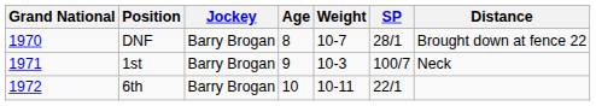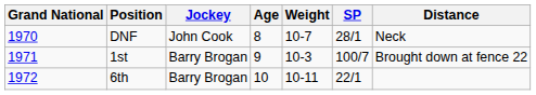 <table class="wikitable sortable">
 <tr>
 <th>Grand National</th>
 <th>Position</th>
 <th><a href='#'>Jockey</a></th>
 <th>Age</th>
 <th>Weight</th>
 <th><a href='#'>SP</a></th>
 <th>Distance</th>
 </tr>
 <tr>
 <td><a href='#'>1970</a></td>
 <td>DNF</td>
-<td>Barry Brogan</td>
+<td>John Cook</td>
 <td>8</td>
 <td>10-7</td>
 <td>28/1</td>
-<td>Brought down at fence 22</td>
+<td>Neck</td>
 </tr>
 <tr>
 <td><a href='#'>1971</a></td>
 <td>1st</td>
 <td>Barry Brogan</td>
 <td>9</td>
 <td>10-3</td>
 <td>100/7</td>
-<td>Neck</td>
+<td>Brought down at fence 22</td>
 </tr>
 <tr>
 <td><a href='#'>1972</a></td>
 <td>6th</td>
 <td>Barry Brogan</td>
 <td>10</td>
 <td>10-11</td>
 <td>22/1</td>
 <td></td>
 </tr>
 </table>
